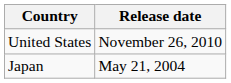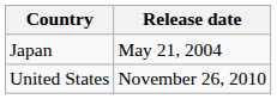 <table class="wikitable">
 <tr>
 <th>Country</th>
 <th>Release date</th>
 </tr>
 <tr>
+<td>Japan</td>
+<td>May 21, 2004</td>
+</tr>
+<tr>
 <td>United States</td>
 <td>November 26, 2010</td>
 </tr>
-<tr>
-<td>Japan</td>
-<td>May 21, 2004</td>
-</tr>
 </table>
